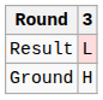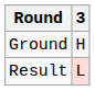 <table class="wikitable">
 <tr>
 <th>Round</th>
 <th>3</th>
 </tr>
 <tr>
+<td>Ground</td>
+<td>H</td>
+</tr>
+<tr>
 <td>Result</td>
 <td style="background:#fdd;">L</td>
 </tr>
-<tr>
-<td>Ground</td>
-<td>H</td>
-</tr>
 </table>
